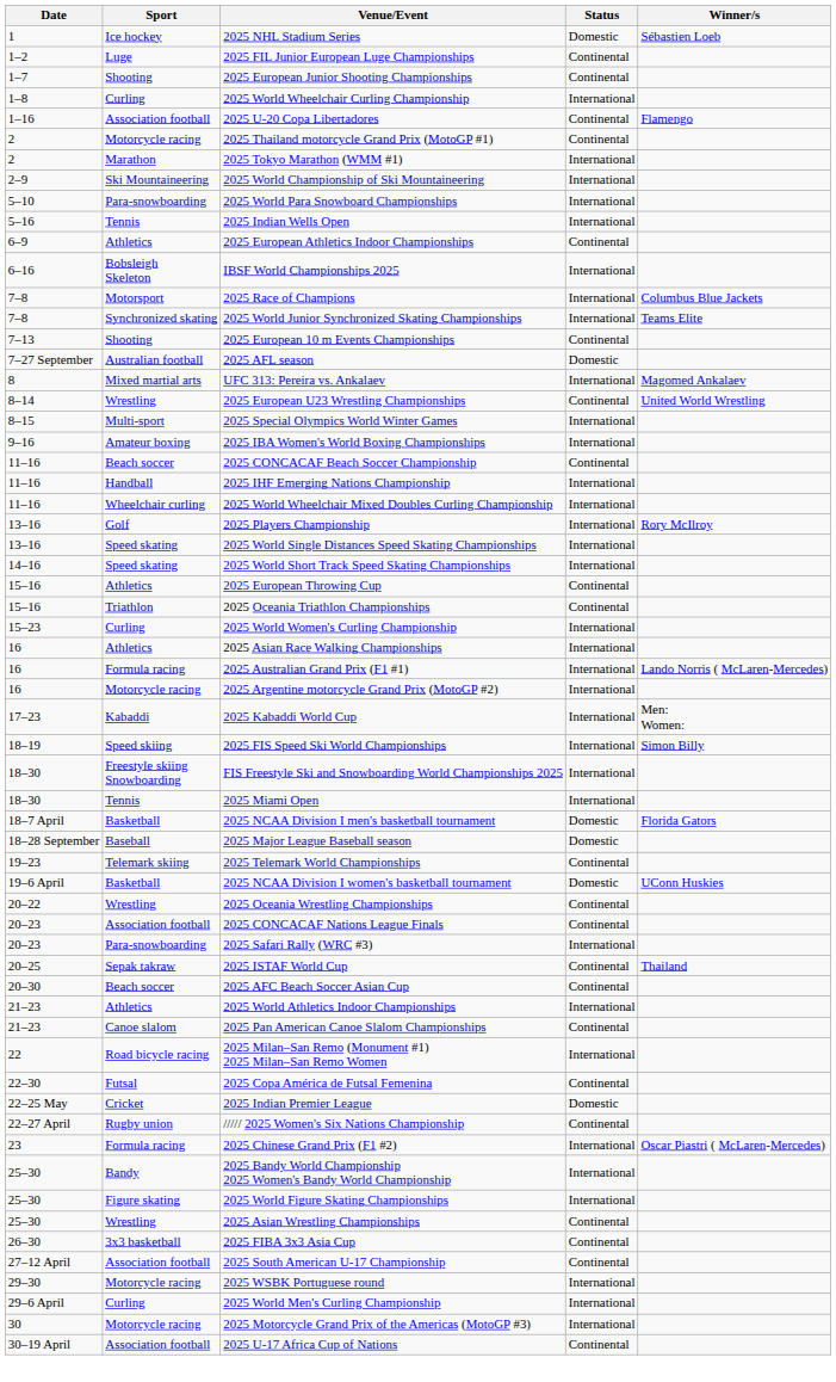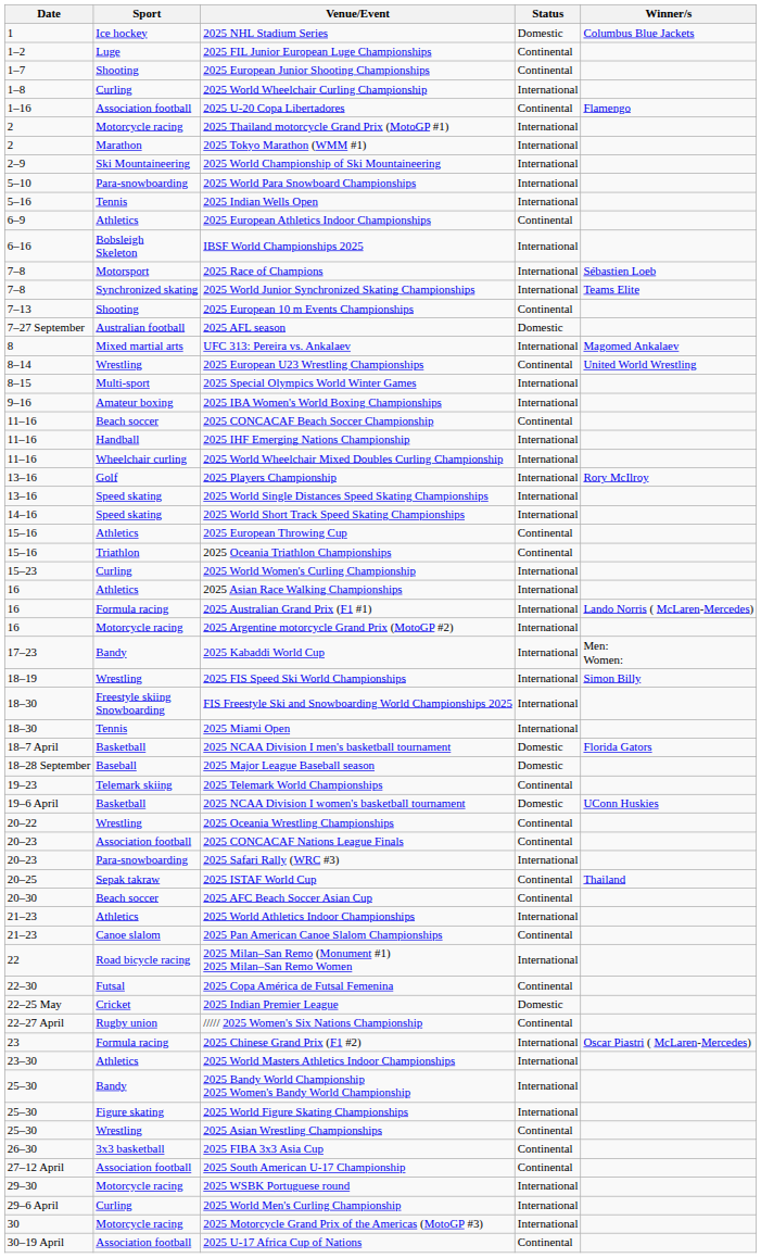 <table class="wikitable source">
 <tr>
 <th>Date</th>
 <th>Sport</th>
 <th>Venue/Event</th>
 <th>Status</th>
 <th>Winner/s</th>
 </tr>
 <tr>
 <td>1</td>
 <td><a href='#'>Ice hockey</a></td>
 <td> <a href='#'>2025 NHL Stadium Series</a></td>
 <td>Domestic</td>
-<td> <a href='#'>Sébastien Loeb</a></td>
+<td> <a href='#'>Columbus Blue Jackets</a></td>
 </tr>
 <tr>
 <td>1–2</td>
 <td><a href='#'>Luge</a></td>
 <td> <a href='#'>2025 FIL Junior European Luge Championships</a></td>
 <td>Continental</td>
 <td></td>
 </tr>
 <tr>
 <td>1–7</td>
 <td><a href='#'>Shooting</a></td>
 <td> <a href='#'>2025 European Junior Shooting Championships</a></td>
 <td>Continental</td>
 <td></td>
 </tr>
 <tr>
 <td>1–8</td>
 <td><a href='#'>Curling</a></td>
 <td> <a href='#'>2025 World Wheelchair Curling Championship</a></td>
 <td>International</td>
 <td></td>
 </tr>
 <tr>
 <td>1–16</td>
 <td><a href='#'>Association football</a></td>
 <td> <a href='#'>2025 U-20 Copa Libertadores</a></td>
 <td>Continental</td>
 <td> <a href='#'>Flamengo</a></td>
 </tr>
 <tr>
 <td>2</td>
 <td><a href='#'>Motorcycle racing</a></td>
 <td> <a href='#'>2025 Thailand motorcycle Grand Prix</a> (<a href='#'>MotoGP</a> #1)</td>
-<td>Continental</td>
+<td>International</td>
 <td></td>
 </tr>
 <tr>
 <td>2</td>
 <td><a href='#'>Marathon</a></td>
 <td> <a href='#'>2025 Tokyo Marathon</a> (<a href='#'>WMM</a> #1)</td>
 <td>International</td>
 <td></td>
 </tr>
 <tr>
 <td>2–9</td>
 <td><a href='#'>Ski Mountaineering</a></td>
 <td> <a href='#'>2025 World Championship of Ski Mountaineering</a></td>
 <td>International</td>
 <td></td>
 </tr>
 <tr>
 <td>5–10</td>
 <td><a href='#'>Para-snowboarding</a></td>
 <td> <a href='#'>2025 World Para Snowboard Championships</a></td>
 <td>International</td>
 <td></td>
 </tr>
 <tr>
 <td>5–16</td>
 <td><a href='#'>Tennis</a></td>
 <td> <a href='#'>2025 Indian Wells Open</a></td>
 <td>International</td>
 <td></td>
 </tr>
 <tr>
 <td>6–9</td>
 <td><a href='#'>Athletics</a></td>
 <td> <a href='#'>2025 European Athletics Indoor Championships</a></td>
 <td>Continental</td>
 <td></td>
 </tr>
 <tr>
 <td>6–16</td>
 <td><a href='#'>Bobsleigh</a><br><a href='#'>Skeleton</a></td>
 <td> <a href='#'>IBSF World Championships 2025</a></td>
 <td>International</td>
 <td></td>
 </tr>
 <tr>
 <td>7–8</td>
 <td><a href='#'>Motorsport</a></td>
 <td> <a href='#'>2025 Race of Champions</a></td>
 <td>International</td>
-<td> <a href='#'>Columbus Blue Jackets</a></td>
+<td> <a href='#'>Sébastien Loeb</a></td>
 </tr>
 <tr>
 <td>7–8</td>
 <td><a href='#'>Synchronized skating</a></td>
 <td> <a href='#'>2025 World Junior Synchronized Skating Championships</a></td>
 <td>International</td>
 <td> <a href='#'>Teams Elite</a></td>
 </tr>
 <tr>
 <td>7–13</td>
 <td><a href='#'>Shooting</a></td>
 <td> <a href='#'>2025 European 10 m Events Championships</a></td>
 <td>Continental</td>
 <td></td>
 </tr>
 <tr>
 <td>7–27 September</td>
 <td><a href='#'>Australian football</a></td>
 <td> <a href='#'>2025 AFL season</a></td>
 <td>Domestic</td>
 <td></td>
 </tr>
 <tr>
 <td>8</td>
 <td><a href='#'>Mixed martial arts</a></td>
 <td> <a href='#'>UFC 313: Pereira vs. Ankalaev</a></td>
 <td>International</td>
 <td> <a href='#'>Magomed Ankalaev</a></td>
 </tr>
 <tr>
 <td>8–14</td>
 <td><a href='#'>Wrestling</a></td>
 <td> <a href='#'>2025 European U23 Wrestling Championships</a></td>
 <td>Continental</td>
 <td><a href='#'>United World Wrestling</a></td>
 </tr>
 <tr>
 <td>8–15</td>
 <td><a href='#'>Multi-sport</a></td>
 <td> <a href='#'>2025 Special Olympics World Winter Games</a></td>
 <td>International</td>
 <td></td>
 </tr>
 <tr>
 <td>9–16</td>
 <td><a href='#'>Amateur boxing</a></td>
 <td> <a href='#'>2025 IBA Women's World Boxing Championships</a></td>
 <td>International</td>
 <td></td>
 </tr>
 <tr>
 <td>11–16</td>
 <td><a href='#'>Beach soccer</a></td>
 <td> <a href='#'>2025 CONCACAF Beach Soccer Championship</a></td>
 <td>Continental</td>
 <td></td>
 </tr>
 <tr>
 <td>11–16</td>
 <td><a href='#'>Handball</a></td>
 <td> <a href='#'>2025 IHF Emerging Nations Championship</a></td>
 <td>International</td>
 <td></td>
 </tr>
 <tr>
 <td>11–16</td>
 <td><a href='#'>Wheelchair curling</a></td>
 <td> <a href='#'>2025 World Wheelchair Mixed Doubles Curling Championship</a></td>
 <td>International</td>
 <td></td>
 </tr>
 <tr>
 <td>13–16</td>
 <td><a href='#'>Golf</a></td>
 <td> <a href='#'>2025 Players Championship</a></td>
 <td>International</td>
 <td> <a href='#'>Rory McIlroy</a></td>
 </tr>
 <tr>
 <td>13–16</td>
 <td><a href='#'>Speed skating</a></td>
 <td> <a href='#'>2025 World Single Distances Speed Skating Championships</a></td>
 <td>International</td>
 <td></td>
 </tr>
 <tr>
 <td>14–16</td>
 <td><a href='#'>Speed skating</a></td>
 <td> <a href='#'>2025 World Short Track Speed Skating Championships</a></td>
 <td>International</td>
 <td></td>
 </tr>
 <tr>
 <td>15–16</td>
 <td><a href='#'>Athletics</a></td>
 <td> <a href='#'>2025 European Throwing Cup</a></td>
 <td>Continental</td>
 <td></td>
 </tr>
 <tr>
 <td>15–16</td>
 <td><a href='#'>Triathlon</a></td>
 <td> 2025 <a href='#'>Oceania Triathlon Championships</a></td>
 <td>Continental</td>
 <td></td>
 </tr>
 <tr>
 <td>15–23</td>
 <td><a href='#'>Curling</a></td>
 <td> <a href='#'>2025 World Women's Curling Championship</a></td>
 <td>International</td>
 <td></td>
 </tr>
 <tr>
 <td>16</td>
 <td><a href='#'>Athletics</a></td>
 <td> 2025 <a href='#'>Asian Race Walking Championships</a></td>
 <td>International</td>
 <td></td>
 </tr>
 <tr>
 <td>16</td>
 <td><a href='#'>Formula racing</a></td>
 <td> <a href='#'>2025 Australian Grand Prix</a> (<a href='#'>F1</a> #1)</td>
 <td>International</td>
 <td> <a href='#'>Lando Norris</a> ( <a href='#'>McLaren</a>-<a href='#'>Mercedes</a>)</td>
 </tr>
 <tr>
 <td>16</td>
 <td><a href='#'>Motorcycle racing</a></td>
 <td> <a href='#'>2025 Argentine motorcycle Grand Prix</a> (<a href='#'>MotoGP</a> #2)</td>
 <td>International</td>
 <td></td>
 </tr>
 <tr>
 <td>17–23</td>
-<td><a href='#'>Kabaddi</a></td>
+<td><a href='#'>Bandy</a></td>
 <td> <a href='#'>2025 Kabaddi World Cup</a></td>
 <td>International</td>
 <td>Men: <br> Women: </td>
 </tr>
 <tr>
 <td>18–19</td>
-<td><a href='#'>Speed skiing</a></td>
+<td><a href='#'>Wrestling</a></td>
 <td> <a href='#'>2025 FIS Speed Ski World Championships</a></td>
 <td>International</td>
 <td> <a href='#'>Simon Billy</a></td>
 </tr>
 <tr>
 <td>18–30</td>
 <td><a href='#'>Freestyle skiing</a><br><a href='#'>Snowboarding</a></td>
 <td> <a href='#'>FIS Freestyle Ski and Snowboarding World Championships 2025</a></td>
 <td>International</td>
 <td></td>
 </tr>
 <tr>
 <td>18–30</td>
 <td><a href='#'>Tennis</a></td>
 <td> <a href='#'>2025 Miami Open</a></td>
 <td>International</td>
 <td></td>
 </tr>
 <tr>
 <td>18–7 April</td>
 <td><a href='#'>Basketball</a></td>
 <td> <a href='#'>2025 NCAA Division I men's basketball tournament</a></td>
 <td>Domestic</td>
 <td> <a href='#'>Florida Gators</a></td>
 </tr>
 <tr>
 <td>18–28 September</td>
 <td><a href='#'>Baseball</a></td>
 <td> <a href='#'>2025 Major League Baseball season</a></td>
 <td>Domestic</td>
 <td></td>
 </tr>
 <tr>
 <td>19–23</td>
 <td><a href='#'>Telemark skiing</a></td>
 <td> <a href='#'>2025 Telemark World Championships</a></td>
 <td>Continental</td>
 <td></td>
 </tr>
 <tr>
 <td>19–6 April</td>
 <td><a href='#'>Basketball</a></td>
 <td> <a href='#'>2025 NCAA Division I women's basketball tournament</a></td>
 <td>Domestic</td>
 <td> <a href='#'>UConn Huskies</a></td>
 </tr>
 <tr>
 <td>20–22</td>
 <td><a href='#'>Wrestling</a></td>
 <td> <a href='#'>2025 Oceania Wrestling Championships</a></td>
 <td>Continental</td>
 <td></td>
 </tr>
 <tr>
 <td>20–23</td>
 <td><a href='#'>Association football</a></td>
 <td> <a href='#'>2025 CONCACAF Nations League Finals</a></td>
 <td>Continental</td>
 <td></td>
 </tr>
 <tr>
 <td>20–23</td>
 <td><a href='#'>Para-snowboarding</a></td>
 <td> <a href='#'>2025 Safari Rally</a> (<a href='#'>WRC</a> #3)</td>
 <td>International</td>
 <td></td>
 </tr>
 <tr>
 <td>20–25</td>
 <td><a href='#'>Sepak takraw</a></td>
 <td> <a href='#'>2025 ISTAF World Cup</a></td>
 <td>Continental</td>
 <td> <a href='#'>Thailand</a></td>
 </tr>
 <tr>
 <td>20–30</td>
 <td><a href='#'>Beach soccer</a></td>
 <td> <a href='#'>2025 AFC Beach Soccer Asian Cup</a></td>
 <td>Continental</td>
 <td></td>
 </tr>
 <tr>
 <td>21–23</td>
 <td><a href='#'>Athletics</a></td>
 <td> <a href='#'>2025 World Athletics Indoor Championships</a></td>
 <td>International</td>
 <td></td>
 </tr>
 <tr>
 <td>21–23</td>
 <td><a href='#'>Canoe slalom</a></td>
 <td> <a href='#'>2025 Pan American Canoe Slalom Championships</a></td>
 <td>Continental</td>
 <td></td>
 </tr>
 <tr>
 <td>22</td>
 <td><a href='#'>Road bicycle racing</a></td>
 <td> <a href='#'>2025 Milan–San Remo</a> (<a href='#'>Monument</a> #1)<br> <a href='#'>2025 Milan–San Remo Women</a></td>
 <td>International</td>
 <td></td>
 </tr>
 <tr>
 <td>22–30</td>
 <td><a href='#'>Futsal</a></td>
 <td> <a href='#'>2025 Copa América de Futsal Femenina</a></td>
 <td>Continental</td>
 <td></td>
 </tr>
 <tr>
 <td>22–25 May</td>
 <td><a href='#'>Cricket</a></td>
 <td> <a href='#'>2025 Indian Premier League</a></td>
 <td>Domestic</td>
 <td></td>
 </tr>
 <tr>
 <td>22–27 April</td>
 <td><a href='#'>Rugby union</a></td>
 <td>///// <a href='#'>2025 Women's Six Nations Championship</a></td>
 <td>Continental</td>
 <td></td>
 </tr>
 <tr>
 <td>23</td>
 <td><a href='#'>Formula racing</a></td>
 <td> <a href='#'>2025 Chinese Grand Prix</a> (<a href='#'>F1</a> #2)</td>
 <td>International</td>
 <td> <a href='#'>Oscar Piastri</a> ( <a href='#'>McLaren</a>-<a href='#'>Mercedes</a>)</td>
 </tr>
 <tr>
+<td>23–30</td>
+<td><a href='#'>Athletics</a></td>
+<td> <a href='#'>2025 World Masters Athletics Indoor Championships</a></td>
+<td>International</td>
+<td></td>
+</tr>
+<tr>
 <td>25–30</td>
 <td><a href='#'>Bandy</a></td>
 <td> <a href='#'>2025 Bandy World Championship</a><br> <a href='#'>2025 Women's Bandy World Championship</a></td>
 <td>International</td>
 <td></td>
 </tr>
 <tr>
 <td>25–30</td>
 <td><a href='#'>Figure skating</a></td>
 <td> <a href='#'>2025 World Figure Skating Championships</a></td>
 <td>International</td>
 <td></td>
 </tr>
 <tr>
 <td>25–30</td>
 <td><a href='#'>Wrestling</a></td>
 <td> <a href='#'>2025 Asian Wrestling Championships</a></td>
 <td>Continental</td>
 <td></td>
 </tr>
 <tr>
 <td>26–30</td>
 <td><a href='#'>3x3 basketball</a></td>
 <td> <a href='#'>2025 FIBA 3x3 Asia Cup</a></td>
 <td>Continental</td>
 <td></td>
 </tr>
 <tr>
 <td>27–12 April</td>
 <td><a href='#'>Association football</a></td>
 <td> <a href='#'>2025 South American U-17 Championship</a></td>
 <td>Continental</td>
 <td></td>
 </tr>
 <tr>
 <td>29–30</td>
 <td><a href='#'>Motorcycle racing</a></td>
 <td> <a href='#'>2025 WSBK Portuguese round</a></td>
 <td>International</td>
 <td></td>
 </tr>
 <tr>
 <td>29–6 April</td>
 <td><a href='#'>Curling</a></td>
 <td> <a href='#'>2025 World Men's Curling Championship</a></td>
 <td>International</td>
 <td></td>
 </tr>
 <tr>
 <td>30</td>
 <td><a href='#'>Motorcycle racing</a></td>
 <td> <a href='#'>2025 Motorcycle Grand Prix of the Americas</a> (<a href='#'>MotoGP</a> #3)</td>
 <td>International</td>
 <td></td>
 </tr>
 <tr>
 <td>30–19 April</td>
 <td><a href='#'>Association football</a></td>
 <td> <a href='#'>2025 U-17 Africa Cup of Nations</a></td>
 <td>Continental</td>
 <td></td>
 </tr>
 </table>
